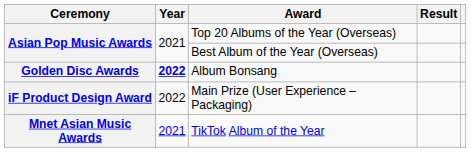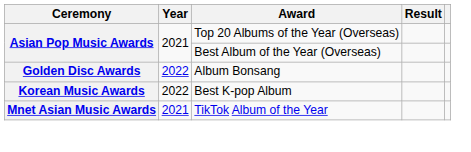 <table class="wikitable sortable plainrowheaders">
 <tr>
 <th scope="col">Ceremony</th>
 <th scope="col">Year</th>
 <th scope="col">Award</th>
 <th scope="col">Result</th>
 <th scope="col" class="unsortable"></th>
 </tr>
 <tr>
 <th scope="row" rowspan="2"><a href='#'>Asian Pop Music Awards</a></th>
 <td style="text-align:center" rowspan="2">2021</td>
 <td>Top 20 Albums of the Year (Overseas)</td>
 <td></td>
 <td style="text-align:center"></td>
 </tr>
 <tr>
 <td>Best Album of the Year (Overseas)</td>
 <td></td>
 <td style="text-align:center"></td>
 </tr>
 <tr>
 <th scope="row"><a href='#'>Golden Disc Awards</a></th>
-<td style="text-align:center"><strong><a href='#'>2022</a></strong></td>
+<td style="text-align:center"><a href='#'>2022</a></td>
 <td>Album Bonsang</td>
 <td></td>
 <td style="text-align:center"></td>
 </tr>
 <tr>
-<th scope="row"><a href='#'>iF Product Design Award</a></th>
+<th scope="row"><a href='#'>Korean Music Awards</a></th>
 <td style="text-align:center">2022</td>
-<td>Main Prize (User Experience – Packaging)</td>
+<td>Best K-pop Album</td>
 <td></td>
 <td style="text-align:center"></td>
 </tr>
 <tr>
 <th scope="row"><a href='#'>Mnet Asian Music Awards</a></th>
 <td style="text-align:center"><a href='#'>2021</a></td>
 <td><a href='#'>TikTok</a> <a href='#'>Album of the Year</a></td>
 <td></td>
 <td style="text-align:center"></td>
 </tr>
 </table>
